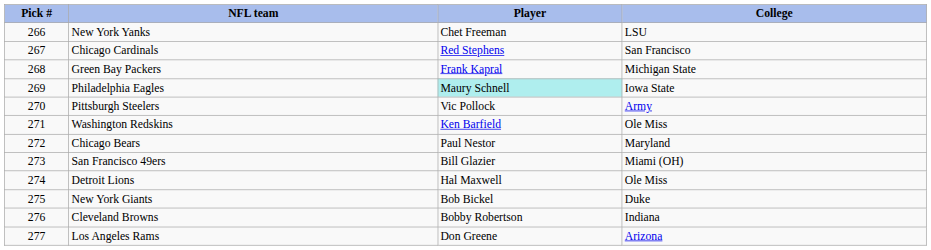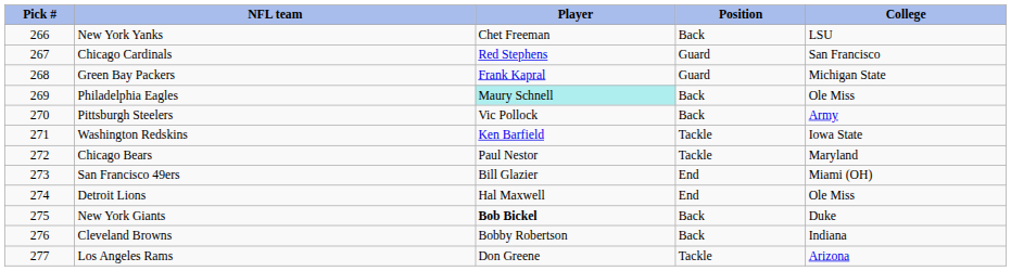 <table class="wikitable sortable sortable" style="width: 100%">
 <tr>
 <th style="background:#A8BDEC;" width=7%>Pick #</th>
 <th width=40% style="background:#A8BDEC;">NFL team</th>
 <th width=20% style="background:#A8BDEC;">Player</th>
+<th width=13% style="background:#A8BDEC;">Position</th>
 <th style="background:#A8BDEC;">College</th>
 </tr>
 <tr>
 <td align=center>266</td>
 <td>New York Yanks</td>
 <td>Chet Freeman</td>
+<td>Back</td>
 <td>LSU</td>
 </tr>
 <tr>
 <td align=center>267</td>
 <td>Chicago Cardinals</td>
 <td><a href='#'>Red Stephens</a></td>
+<td>Guard</td>
 <td>San Francisco</td>
 </tr>
 <tr>
 <td align=center>268</td>
 <td>Green Bay Packers</td>
 <td><a href='#'>Frank Kapral</a></td>
+<td>Guard</td>
 <td>Michigan State</td>
 </tr>
 <tr>
 <td align=center>269</td>
 <td>Philadelphia Eagles</td>
 <td style="background: paleturquoise;">Maury Schnell</td>
-<td>Iowa State</td>
+<td>Back</td>
+<td>Ole Miss</td>
 </tr>
 <tr>
 <td align=center>270</td>
 <td>Pittsburgh Steelers</td>
 <td>Vic Pollock</td>
+<td>Back</td>
 <td><a href='#'>Army</a></td>
 </tr>
 <tr>
 <td align=center>271</td>
 <td>Washington Redskins</td>
 <td><a href='#'>Ken Barfield</a></td>
-<td>Ole Miss</td>
+<td>Tackle</td>
+<td>Iowa State</td>
 </tr>
 <tr>
 <td align=center>272</td>
 <td>Chicago Bears</td>
 <td>Paul Nestor</td>
+<td>Tackle</td>
 <td>Maryland</td>
 </tr>
 <tr>
 <td align=center>273</td>
 <td>San Francisco 49ers</td>
 <td>Bill Glazier</td>
+<td>End</td>
 <td>Miami (OH)</td>
 </tr>
 <tr>
 <td align=center>274</td>
 <td>Detroit Lions</td>
 <td>Hal Maxwell</td>
+<td>End</td>
 <td>Ole Miss</td>
 </tr>
 <tr>
 <td align=center>275</td>
 <td>New York Giants</td>
-<td>Bob Bickel</td>
+<td><strong>Bob Bickel</strong></td>
+<td>Back</td>
 <td>Duke</td>
 </tr>
 <tr>
 <td align=center>276</td>
 <td>Cleveland Browns</td>
 <td>Bobby Robertson</td>
+<td>Back</td>
 <td>Indiana</td>
 </tr>
 <tr>
 <td align=center>277</td>
 <td>Los Angeles Rams</td>
 <td>Don Greene</td>
+<td>Tackle</td>
 <td><a href='#'>Arizona</a></td>
 </tr>
 </table>
